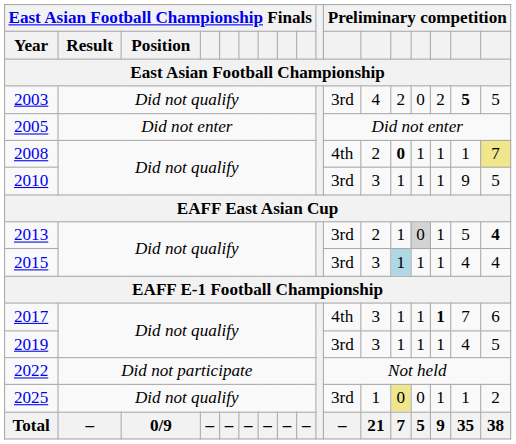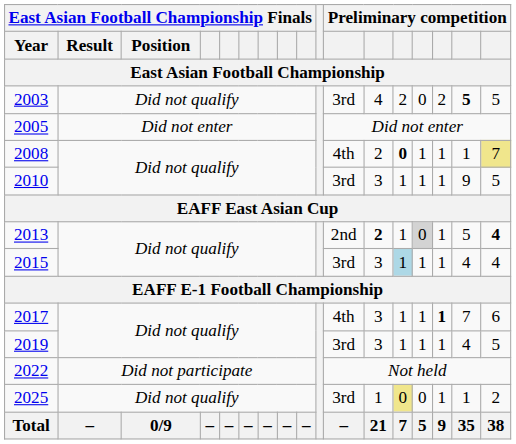 <table class="wikitable" style="text-align: center;">
 <tr>
 <th colspan=9><a href='#'>East Asian Football Championship</a> Finals</th>
 <th rowspan=2></th>
 <th colspan=7>Preliminary competition</th>
 </tr>
 <tr>
 <th>Year</th>
 <th>Result</th>
 <th>Position</th>
 <th></th>
 <th></th>
 <th></th>
 <th></th>
 <th></th>
 <th></th>
 <th></th>
 <th></th>
 <th></th>
 <th></th>
 <th></th>
 <th></th>
 <th></th>
 </tr>
 <tr>
 <th colspan="17">East Asian Football Championship</th>
 </tr>
 <tr>
 <td> <a href='#'>2003</a></td>
 <td colspan=8><em>Did not qualify</em></td>
 <th rowspan=4></th>
 <td>3rd</td>
 <td>4</td>
 <td>2</td>
 <td>0</td>
 <td>2</td>
 <td><strong>5</strong></td>
 <td>5</td>
 </tr>
 <tr>
 <td> <a href='#'>2005</a></td>
 <td colspan=8><em>Did not enter</em></td>
 <td colspan=7><em>Did not enter</em></td>
 </tr>
 <tr>
 <td> <a href='#'>2008</a></td>
 <td rowspan=2 colspan=8><em>Did not qualify</em></td>
 <td>4th</td>
 <td>2</td>
 <td><strong>0</strong></td>
 <td>1</td>
 <td>1</td>
 <td>1</td>
 <td style="background: khaki;">7</td>
 </tr>
 <tr>
 <td> <a href='#'>2010</a></td>
 <td>3rd</td>
 <td>3</td>
 <td>1</td>
 <td>1</td>
 <td>1</td>
 <td>9</td>
 <td>5</td>
 </tr>
 <tr>
 <th colspan="17">EAFF East Asian Cup</th>
 </tr>
 <tr>
 <td> <a href='#'>2013</a></td>
 <td rowspan=2 colspan=8><em>Did not qualify</em></td>
 <th rowspan=2></th>
-<td>3rd</td>
-<td>2</td>
+<td>2nd</td>
+<td><strong>2</strong></td>
 <td>1</td>
 <td style="background: lightgrey;">0</td>
 <td>1</td>
 <td>5</td>
 <td><strong>4</strong></td>
 </tr>
 <tr>
 <td> <a href='#'>2015</a></td>
 <td>3rd</td>
 <td>3</td>
 <td style="background: lightblue;">1</td>
 <td>1</td>
 <td>1</td>
 <td>4</td>
 <td>4</td>
 </tr>
 <tr>
 <th colspan="17">EAFF E-1 Football Championship</th>
 </tr>
 <tr>
 <td> <a href='#'>2017</a></td>
 <td rowspan=2 colspan=8><em>Did not qualify</em></td>
 <th rowspan=10></th>
 <td>4th</td>
 <td>3</td>
 <td>1</td>
 <td>1</td>
 <td><strong>1</strong></td>
 <td>7</td>
 <td>6</td>
 </tr>
 <tr>
 <td> <a href='#'>2019</a></td>
 <td>3rd</td>
 <td>3</td>
 <td>1</td>
 <td>1</td>
 <td>1</td>
 <td>4</td>
 <td>5</td>
 </tr>
 <tr>
 <td> <a href='#'>2022</a></td>
 <td colspan=8><em>Did not participate</em></td>
 <td colspan=7><em>Not held</em></td>
 </tr>
 <tr>
 <td> <a href='#'>2025</a></td>
 <td colspan=8><em>Did not qualify</em></td>
 <td>3rd</td>
 <td>1</td>
 <td style="background: khaki;">0</td>
 <td>0</td>
 <td>1</td>
 <td>1</td>
 <td>2</td>
 </tr>
 <tr>
 <th><strong>Total</strong></th>
 <th>–</th>
 <th>0/9</th>
 <th>–</th>
 <th>–</th>
 <th>–</th>
 <th>–</th>
 <th>–</th>
 <th>–</th>
 <th>–</th>
 <th>21</th>
 <th>7</th>
 <th>5</th>
 <th>9</th>
 <th>35</th>
 <th>38</th>
 </tr>
 </table>
